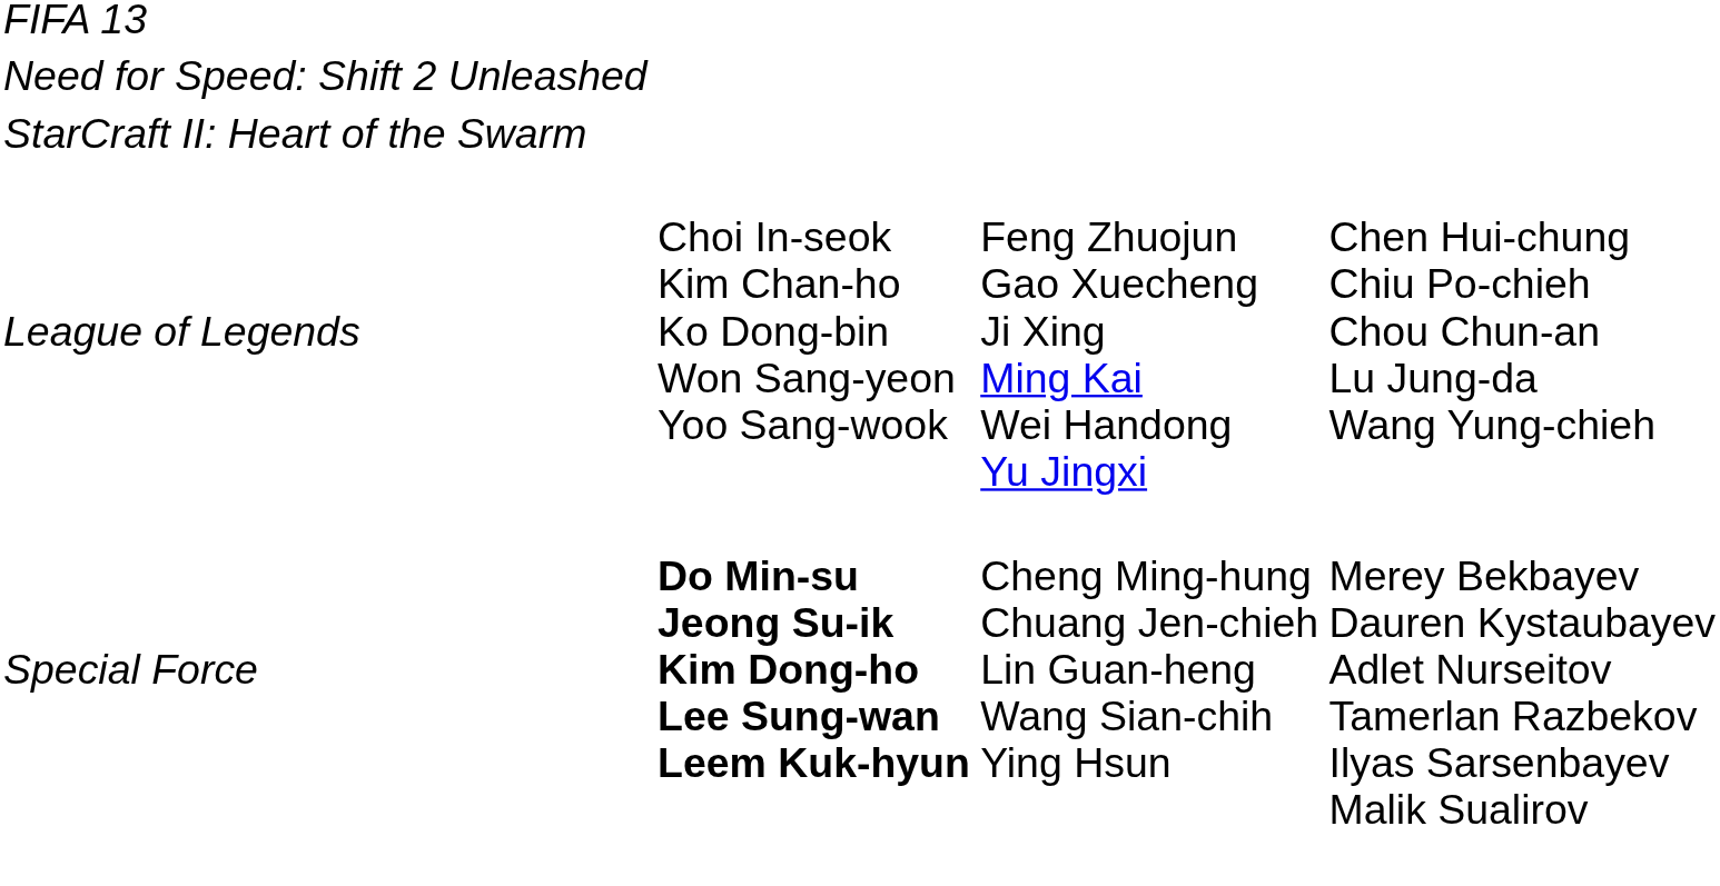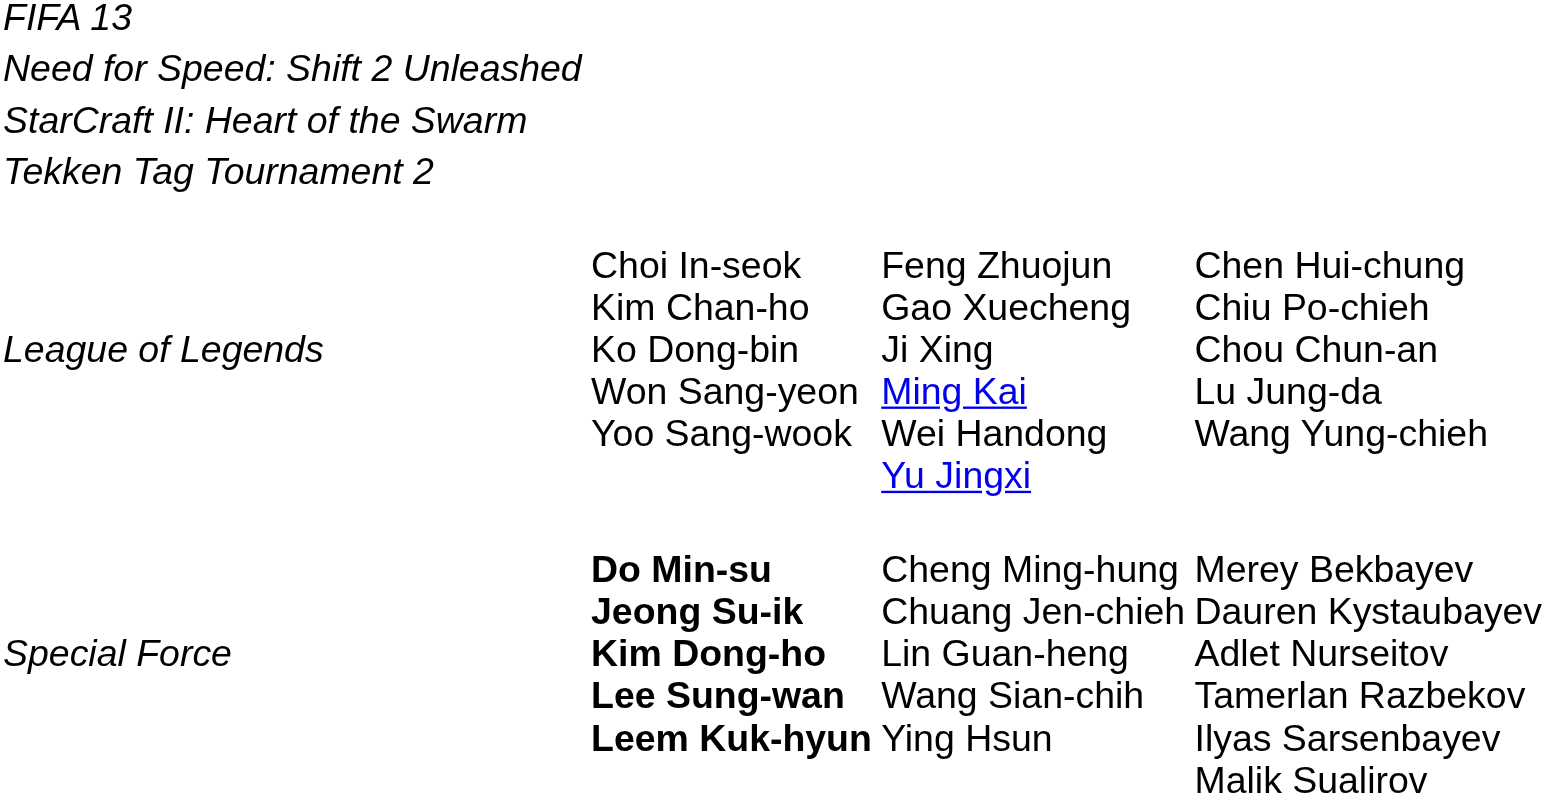 <table>
 <tr>
 <td><em>FIFA 13</em></td>
 <td></td>
 <td></td>
 <td></td>
 </tr>
 <tr>
 <td><em>Need for Speed: Shift 2 Unleashed</em></td>
 <td></td>
 <td></td>
 <td></td>
 </tr>
 <tr>
 <td><em>StarCraft II: Heart of the Swarm</em></td>
 <td></td>
 <td></td>
 <td></td>
 </tr>
 <tr>
+<td><em>Tekken Tag Tournament 2</em></td>
+<td></td>
+<td></td>
+<td></td>
+</tr>
+<tr>
 <td><em>League of Legends</em></td>
 <td valign=top><br>Choi In-seok<br>Kim Chan-ho<br>Ko Dong-bin<br>Won Sang-yeon<br>Yoo Sang-wook</td>
 <td><br>Feng Zhuojun<br>Gao Xuecheng<br>Ji Xing<br><a href='#'>Ming Kai</a><br>Wei Handong<br><a href='#'>Yu Jingxi</a></td>
 <td valign=top><br>Chen Hui-chung<br>Chiu Po-chieh<br>Chou Chun-an<br>Lu Jung-da<br>Wang Yung-chieh</td>
 </tr>
 <tr>
 <td><em>Special Force</em></td>
 <td valign=top><strong><br>Do Min-su<br>Jeong Su-ik<br>Kim Dong-ho<br>Lee Sung-wan<br>Leem Kuk-hyun</strong></td>
 <td valign=top><br>Cheng Ming-hung<br>Chuang Jen-chieh<br>Lin Guan-heng<br>Wang Sian-chih<br>Ying Hsun</td>
 <td><br>Merey Bekbayev<br>Dauren Kystaubayev<br>Adlet Nurseitov<br>Tamerlan Razbekov<br>Ilyas Sarsenbayev<br>Malik Sualirov</td>
 </tr>
 </table>
